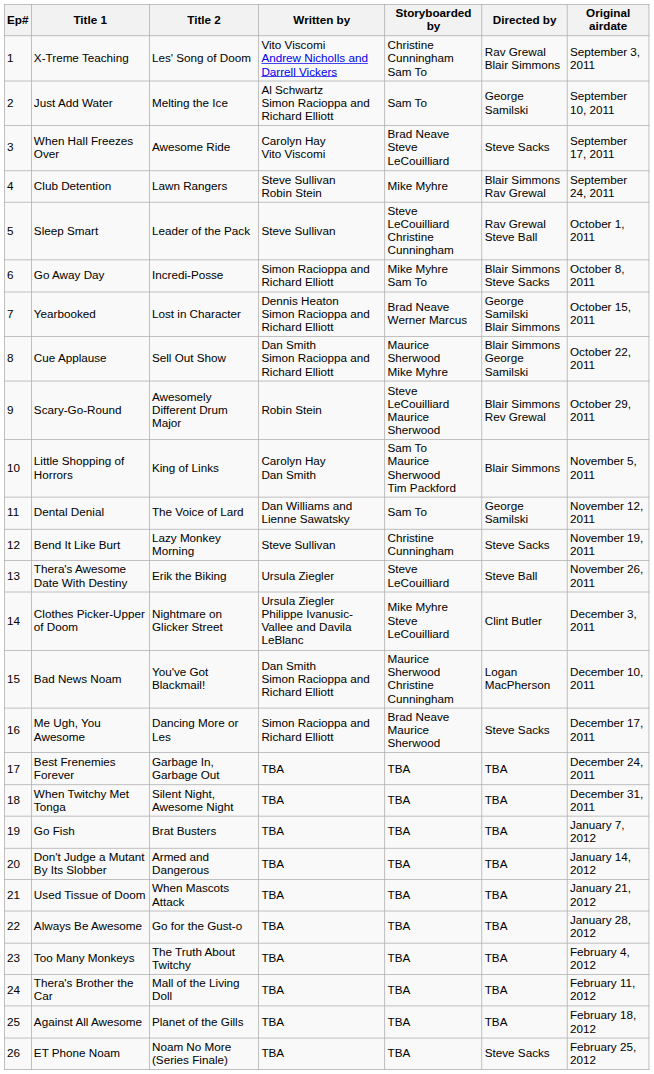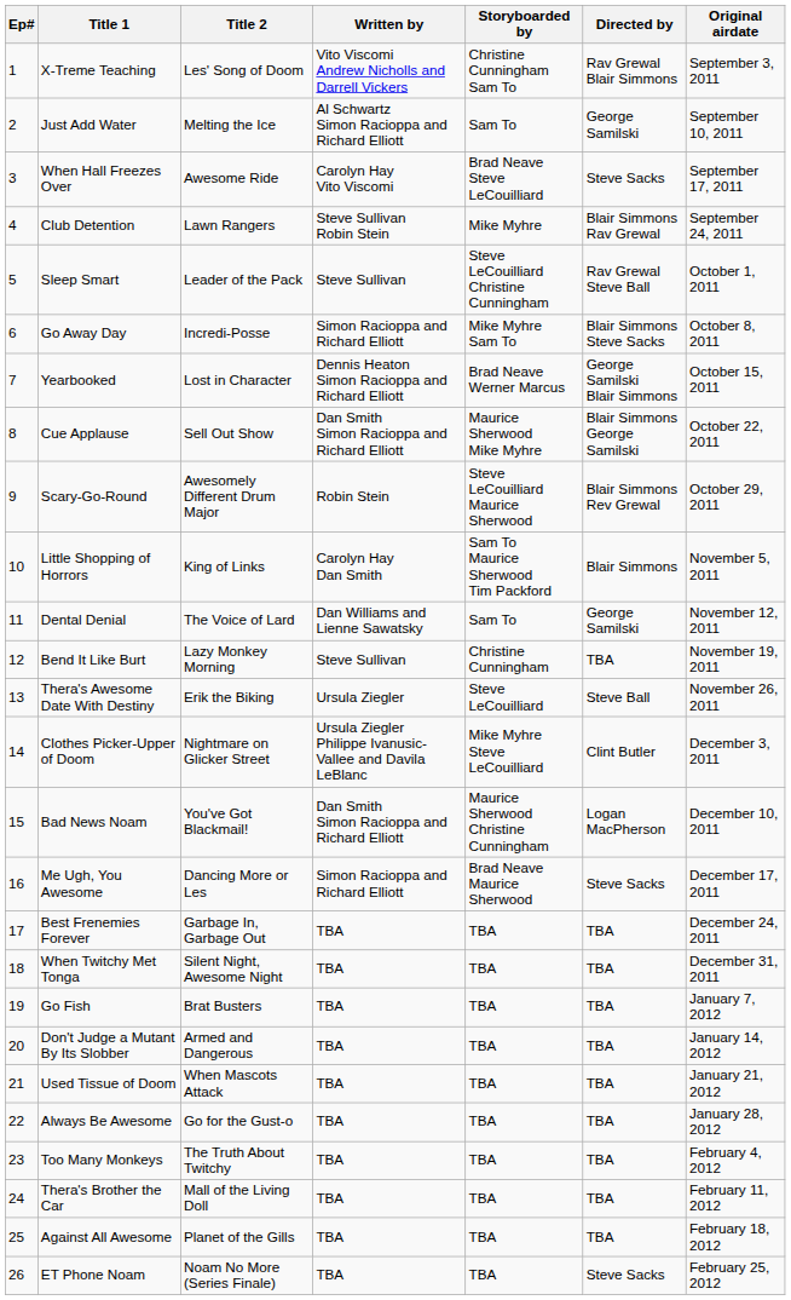 <table class="wikitable" width="100%">
 <tr>
 <th>Ep#</th>
 <th>Title 1</th>
 <th>Title 2</th>
 <th>Written by</th>
 <th>Storyboarded by</th>
 <th>Directed by</th>
 <th>Original airdate</th>
 </tr>
 <tr>
 <td>1</td>
 <td>X-Treme Teaching</td>
 <td>Les' Song of Doom</td>
 <td>Vito Viscomi<br><a href='#'>Andrew Nicholls and Darrell Vickers</a></td>
 <td>Christine Cunningham<br>Sam To</td>
 <td>Rav Grewal<br>Blair Simmons</td>
 <td>September 3, 2011</td>
 </tr>
 <tr>
 <td>2</td>
 <td>Just Add Water</td>
 <td>Melting the Ice</td>
 <td>Al Schwartz<br>Simon Racioppa and Richard Elliott</td>
 <td>Sam To</td>
 <td>George Samilski</td>
 <td>September 10, 2011</td>
 </tr>
 <tr>
 <td>3</td>
 <td>When Hall Freezes Over</td>
 <td>Awesome Ride</td>
 <td>Carolyn Hay<br>Vito Viscomi</td>
 <td>Brad Neave<br>Steve LeCouilliard</td>
 <td>Steve Sacks</td>
 <td>September 17, 2011</td>
 </tr>
 <tr>
 <td>4</td>
 <td>Club Detention</td>
 <td>Lawn Rangers</td>
 <td>Steve Sullivan<br>Robin Stein</td>
 <td>Mike Myhre</td>
 <td>Blair Simmons<br>Rav Grewal</td>
 <td>September 24, 2011</td>
 </tr>
 <tr>
 <td>5</td>
 <td>Sleep Smart</td>
 <td>Leader of the Pack</td>
 <td>Steve Sullivan</td>
 <td>Steve LeCouilliard<br>Christine Cunningham</td>
 <td>Rav Grewal<br>Steve Ball</td>
 <td>October 1, 2011</td>
 </tr>
 <tr>
 <td>6</td>
 <td>Go Away Day</td>
 <td>Incredi-Posse</td>
 <td>Simon Racioppa and Richard Elliott</td>
 <td>Mike Myhre<br>Sam To</td>
 <td>Blair Simmons<br>Steve Sacks</td>
 <td>October 8, 2011</td>
 </tr>
 <tr>
 <td>7</td>
 <td>Yearbooked</td>
 <td>Lost in Character</td>
 <td>Dennis Heaton<br>Simon Racioppa and Richard Elliott</td>
 <td>Brad Neave<br>Werner Marcus</td>
 <td>George Samilski<br>Blair Simmons</td>
 <td>October 15, 2011</td>
 </tr>
 <tr>
 <td>8</td>
 <td>Cue Applause</td>
 <td>Sell Out Show</td>
 <td>Dan Smith<br>Simon Racioppa and Richard Elliott</td>
 <td>Maurice Sherwood<br>Mike Myhre</td>
 <td>Blair Simmons<br>George Samilski</td>
 <td>October 22, 2011</td>
 </tr>
 <tr>
 <td>9</td>
 <td>Scary-Go-Round</td>
 <td>Awesomely Different Drum Major</td>
 <td>Robin Stein</td>
 <td>Steve LeCouilliard<br>Maurice Sherwood</td>
 <td>Blair Simmons<br>Rev Grewal</td>
 <td>October 29, 2011</td>
 </tr>
 <tr>
 <td>10</td>
 <td>Little Shopping of Horrors</td>
 <td>King of Links</td>
 <td>Carolyn Hay<br>Dan Smith</td>
 <td>Sam To<br>Maurice Sherwood<br>Tim Packford</td>
 <td>Blair Simmons</td>
 <td>November 5, 2011</td>
 </tr>
 <tr>
 <td>11</td>
 <td>Dental Denial</td>
 <td>The Voice of Lard</td>
 <td>Dan Williams and Lienne Sawatsky</td>
 <td>Sam To</td>
 <td>George Samilski</td>
 <td>November 12, 2011</td>
 </tr>
 <tr>
 <td>12</td>
 <td>Bend It Like Burt</td>
 <td>Lazy Monkey Morning</td>
 <td>Steve Sullivan</td>
 <td>Christine Cunningham</td>
-<td>Steve Sacks</td>
+<td>TBA</td>
 <td>November 19, 2011</td>
 </tr>
 <tr>
 <td>13</td>
 <td>Thera's Awesome Date With Destiny</td>
 <td>Erik the Biking</td>
 <td>Ursula Ziegler</td>
 <td>Steve LeCouilliard</td>
 <td>Steve Ball</td>
 <td>November 26, 2011</td>
 </tr>
 <tr>
 <td>14</td>
 <td>Clothes Picker-Upper of Doom</td>
 <td>Nightmare on Glicker Street</td>
 <td>Ursula Ziegler<br>Philippe Ivanusic-Vallee and Davila LeBlanc</td>
 <td>Mike Myhre<br>Steve LeCouilliard</td>
 <td>Clint Butler</td>
 <td>December 3, 2011</td>
 </tr>
 <tr>
 <td>15</td>
 <td>Bad News Noam</td>
 <td>You've Got Blackmail!</td>
 <td>Dan Smith<br>Simon Racioppa and Richard Elliott</td>
 <td>Maurice Sherwood<br>Christine Cunningham</td>
 <td>Logan MacPherson</td>
 <td>December 10, 2011</td>
 </tr>
 <tr>
 <td>16</td>
 <td>Me Ugh, You Awesome</td>
 <td>Dancing More or Les</td>
 <td>Simon Racioppa and Richard Elliott</td>
 <td>Brad Neave<br>Maurice Sherwood</td>
 <td>Steve Sacks</td>
 <td>December 17, 2011</td>
 </tr>
 <tr>
 <td>17</td>
 <td>Best Frenemies Forever</td>
 <td>Garbage In, Garbage Out</td>
 <td>TBA</td>
 <td>TBA</td>
 <td>TBA</td>
 <td>December 24, 2011</td>
 </tr>
 <tr>
 <td>18</td>
 <td>When Twitchy Met Tonga</td>
 <td>Silent Night, Awesome Night</td>
 <td>TBA</td>
 <td>TBA</td>
 <td>TBA</td>
 <td>December 31, 2011</td>
 </tr>
 <tr>
 <td>19</td>
 <td>Go Fish</td>
 <td>Brat Busters</td>
 <td>TBA</td>
 <td>TBA</td>
 <td>TBA</td>
 <td>January 7, 2012</td>
 </tr>
 <tr>
 <td>20</td>
 <td>Don't Judge a Mutant By Its Slobber</td>
 <td>Armed and Dangerous</td>
 <td>TBA</td>
 <td>TBA</td>
 <td>TBA</td>
 <td>January 14, 2012</td>
 </tr>
 <tr>
 <td>21</td>
 <td>Used Tissue of Doom</td>
 <td>When Mascots Attack</td>
 <td>TBA</td>
 <td>TBA</td>
 <td>TBA</td>
 <td>January 21, 2012</td>
 </tr>
 <tr>
 <td>22</td>
 <td>Always Be Awesome</td>
 <td>Go for the Gust-o</td>
 <td>TBA</td>
 <td>TBA</td>
 <td>TBA</td>
 <td>January 28, 2012</td>
 </tr>
 <tr>
 <td>23</td>
 <td>Too Many Monkeys</td>
 <td>The Truth About Twitchy</td>
 <td>TBA</td>
 <td>TBA</td>
 <td>TBA</td>
 <td>February 4, 2012</td>
 </tr>
 <tr>
 <td>24</td>
 <td>Thera's Brother the Car</td>
 <td>Mall of the Living Doll</td>
 <td>TBA</td>
 <td>TBA</td>
 <td>TBA</td>
 <td>February 11, 2012</td>
 </tr>
 <tr>
 <td>25</td>
 <td>Against All Awesome</td>
 <td>Planet of the Gills</td>
 <td>TBA</td>
 <td>TBA</td>
 <td>TBA</td>
 <td>February 18, 2012</td>
 </tr>
 <tr>
 <td>26</td>
 <td>ET Phone Noam</td>
 <td>Noam No More (Series Finale)</td>
 <td>TBA</td>
 <td>TBA</td>
 <td>Steve Sacks</td>
 <td>February 25, 2012</td>
 </tr>
 </table>
